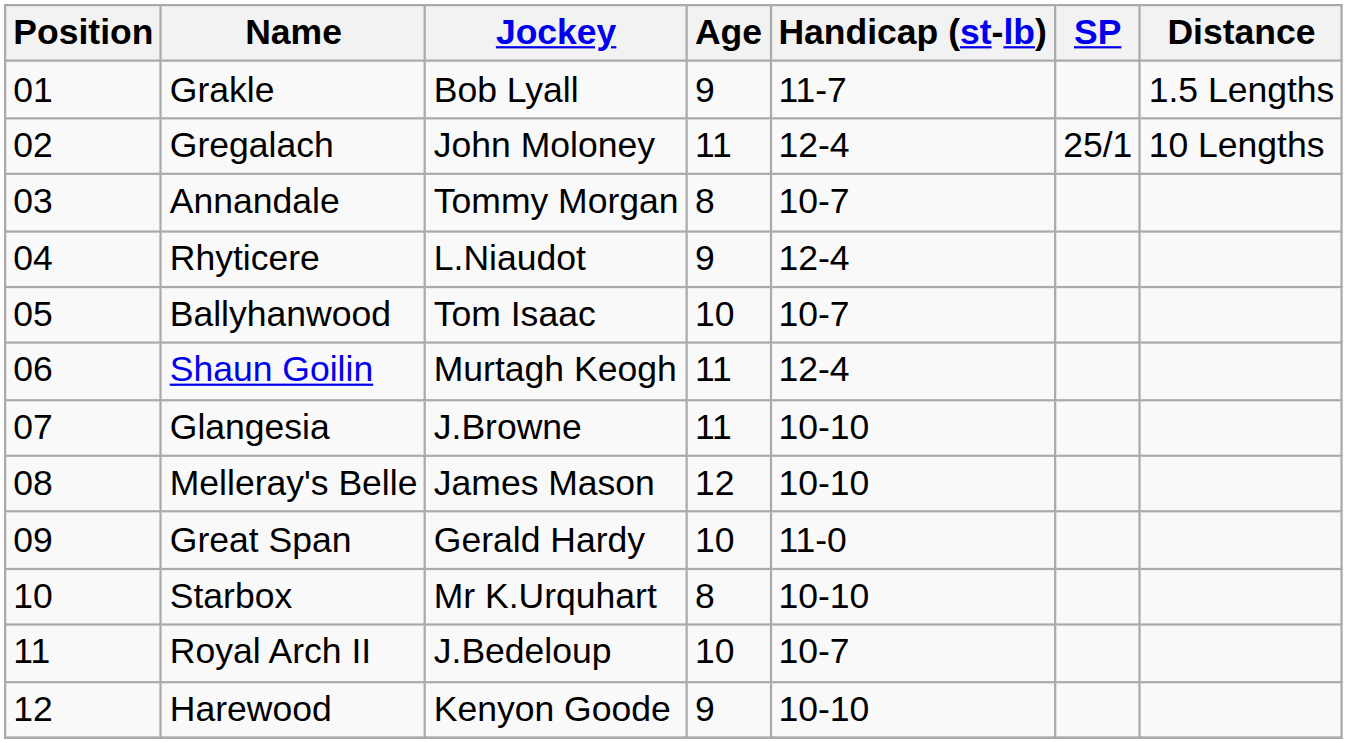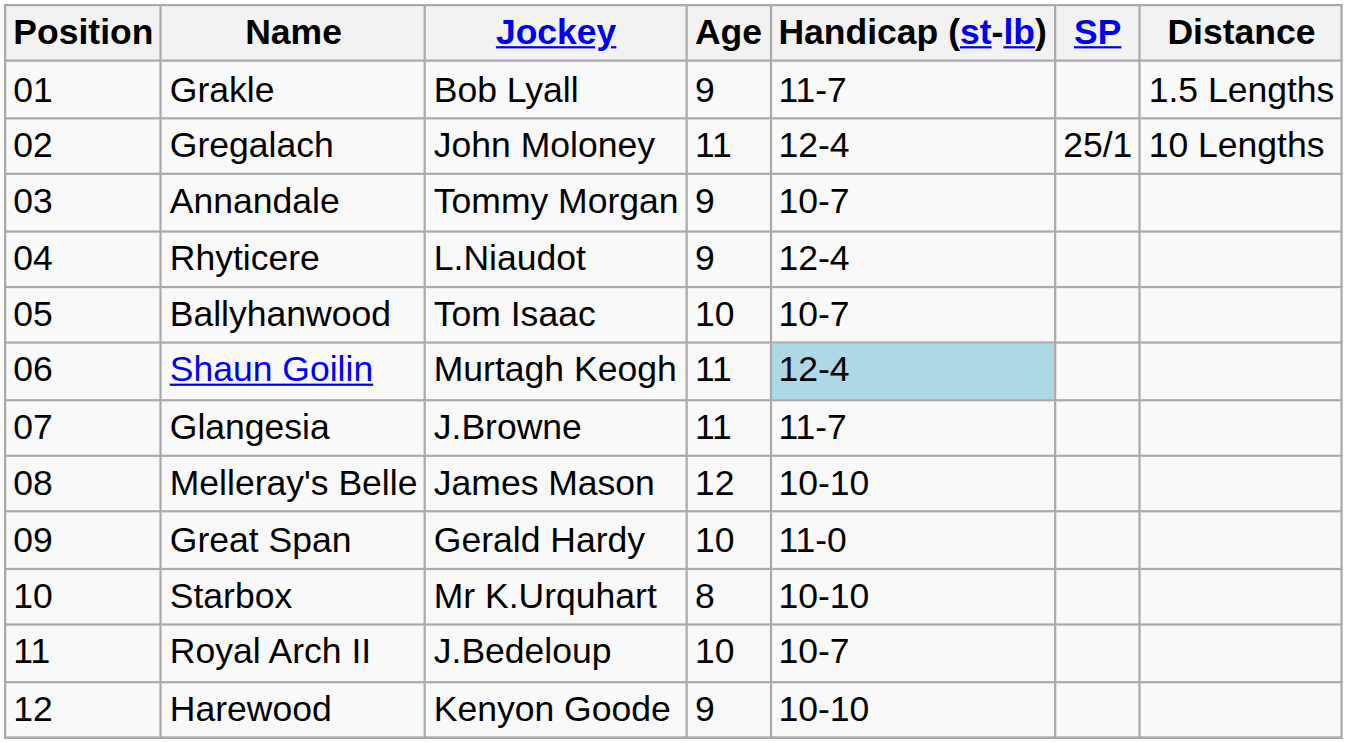 <table class="wikitable sortable">
 <tr>
 <th>Position</th>
 <th>Name</th>
 <th><a href='#'>Jockey</a></th>
 <th data-sort-type="number">Age</th>
 <th>Handicap (<a href='#'>st</a>-<a href='#'>lb</a>)</th>
 <th><a href='#'>SP</a></th>
 <th>Distance</th>
 </tr>
 <tr>
 <td>01</td>
 <td>Grakle</td>
 <td>Bob Lyall</td>
 <td>9</td>
 <td>11-7</td>
 <td></td>
 <td>1.5 Lengths</td>
 </tr>
 <tr>
 <td>02</td>
 <td>Gregalach</td>
 <td>John Moloney</td>
 <td>11</td>
 <td>12-4</td>
 <td>25/1</td>
 <td>10 Lengths</td>
 </tr>
 <tr>
 <td>03</td>
 <td>Annandale</td>
 <td>Tommy Morgan</td>
-<td>8</td>
+<td>9</td>
 <td>10-7</td>
 <td></td>
 <td></td>
 </tr>
 <tr>
 <td>04</td>
 <td>Rhyticere</td>
 <td>L.Niaudot</td>
 <td>9</td>
 <td>12-4</td>
 <td></td>
 <td></td>
 </tr>
 <tr>
 <td>05</td>
 <td>Ballyhanwood</td>
 <td>Tom Isaac</td>
 <td>10</td>
 <td>10-7</td>
 <td></td>
 <td></td>
 </tr>
 <tr>
 <td>06</td>
 <td><a href='#'>Shaun Goilin</a></td>
 <td>Murtagh Keogh</td>
 <td>11</td>
-<td>12-4</td>
+<td style="background: lightblue;">12-4</td>
 <td></td>
 <td></td>
 </tr>
 <tr>
 <td>07</td>
 <td>Glangesia</td>
 <td>J.Browne</td>
 <td>11</td>
-<td>10-10</td>
+<td>11-7</td>
 <td></td>
 <td></td>
 </tr>
 <tr>
 <td>08</td>
 <td>Melleray's Belle</td>
 <td>James Mason</td>
 <td>12</td>
 <td>10-10</td>
 <td></td>
 <td></td>
 </tr>
 <tr>
 <td>09</td>
 <td>Great Span</td>
 <td>Gerald Hardy</td>
 <td>10</td>
 <td>11-0</td>
 <td></td>
 <td></td>
 </tr>
 <tr>
 <td>10</td>
 <td>Starbox</td>
 <td>Mr K.Urquhart</td>
 <td>8</td>
 <td>10-10</td>
 <td></td>
 <td></td>
 </tr>
 <tr>
 <td>11</td>
 <td>Royal Arch II</td>
 <td>J.Bedeloup</td>
 <td>10</td>
 <td>10-7</td>
 <td></td>
 <td></td>
 </tr>
 <tr>
 <td>12</td>
 <td>Harewood</td>
 <td>Kenyon Goode</td>
 <td>9</td>
 <td>10-10</td>
 <td></td>
 <td></td>
 </tr>
 <tr>
 </tr>
 </table>
